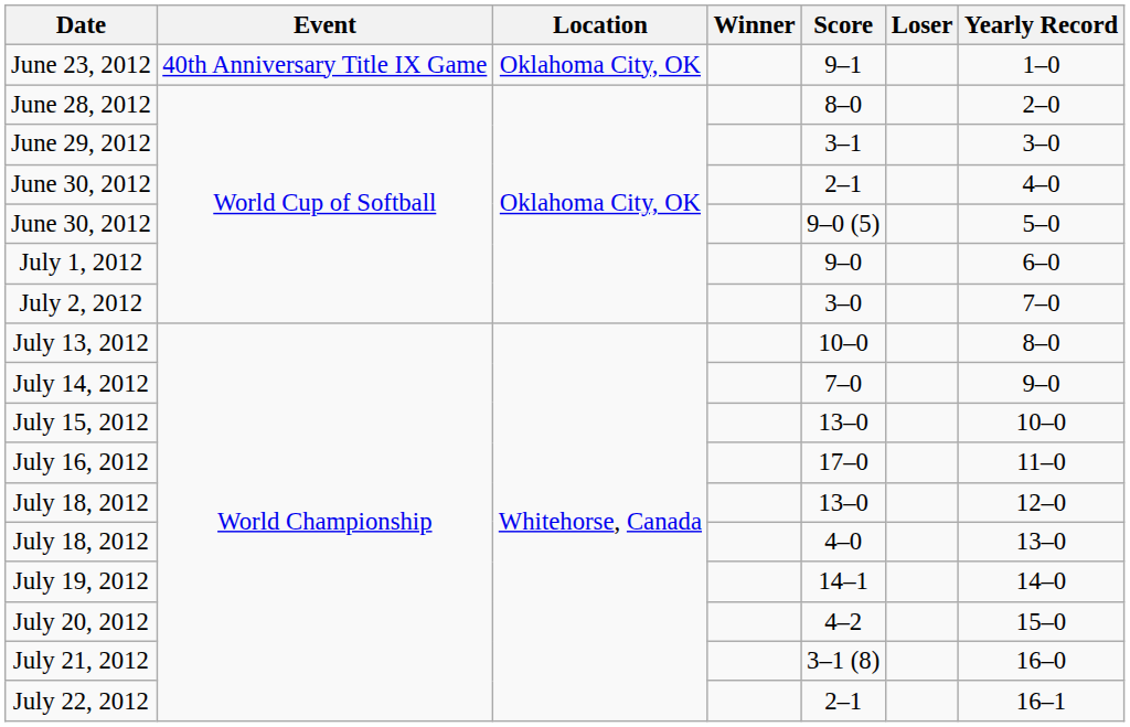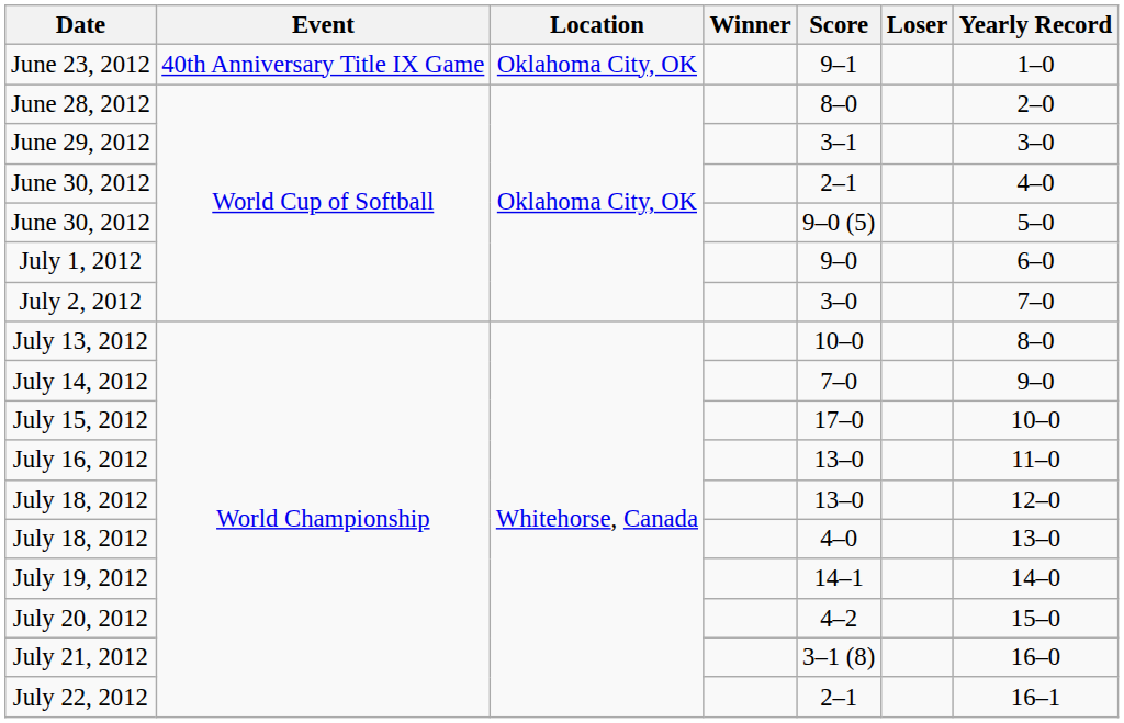 <table class="wikitable">
 <tr>
 <th>Date</th>
 <th>Event</th>
 <th>Location</th>
 <th>Winner</th>
 <th>Score</th>
 <th>Loser</th>
 <th>Yearly Record</th>
 </tr>
 <tr align=center>
 <td>June 23, 2012</td>
 <td rowspan=1><a href='#'>40th Anniversary Title IX Game</a></td>
 <td rowspan=1><a href='#'>Oklahoma City, OK</a></td>
 <td></td>
 <td>9–1</td>
 <td></td>
 <td>1–0</td>
 </tr>
 <tr align=center>
 <td>June 28, 2012</td>
 <td rowspan=6><a href='#'>World Cup of Softball</a></td>
 <td rowspan=6><a href='#'>Oklahoma City, OK</a></td>
 <td></td>
 <td>8–0</td>
 <td></td>
 <td>2–0</td>
 </tr>
 <tr align=center>
 <td>June 29, 2012</td>
 <td></td>
 <td>3–1</td>
 <td></td>
 <td>3–0</td>
 </tr>
 <tr align=center>
 <td>June 30, 2012</td>
 <td></td>
 <td>2–1</td>
 <td></td>
 <td>4–0</td>
 </tr>
 <tr align=center>
 <td>June 30, 2012</td>
 <td></td>
 <td>9–0 (5)</td>
 <td></td>
 <td>5–0</td>
 </tr>
 <tr align=center>
 <td>July 1, 2012</td>
 <td></td>
 <td>9–0</td>
 <td></td>
 <td>6–0</td>
 </tr>
 <tr align=center>
 <td>July 2, 2012</td>
 <td></td>
 <td>3–0</td>
 <td></td>
 <td>7–0</td>
 </tr>
 <tr align=center>
 <td>July 13, 2012</td>
 <td rowspan=10><a href='#'>World Championship</a></td>
 <td rowspan=10><a href='#'>Whitehorse</a>, <a href='#'>Canada</a></td>
 <td></td>
 <td>10–0</td>
 <td></td>
 <td>8–0</td>
 </tr>
 <tr align=center>
 <td>July 14, 2012</td>
 <td></td>
 <td>7–0</td>
 <td></td>
 <td>9–0</td>
 </tr>
 <tr align=center>
 <td>July 15, 2012</td>
 <td></td>
-<td>13–0</td>
+<td>17–0</td>
 <td></td>
 <td>10–0</td>
 </tr>
 <tr align=center>
 <td>July 16, 2012</td>
 <td></td>
-<td>17–0</td>
+<td>13–0</td>
 <td></td>
 <td>11–0</td>
 </tr>
 <tr align=center>
 <td>July 18, 2012</td>
 <td></td>
 <td>13–0</td>
 <td></td>
 <td>12–0</td>
 </tr>
 <tr align=center>
 <td>July 18, 2012</td>
 <td></td>
 <td>4–0</td>
 <td></td>
 <td>13–0</td>
 </tr>
 <tr align=center>
 <td>July 19, 2012</td>
 <td></td>
 <td>14–1</td>
 <td></td>
 <td>14–0</td>
 </tr>
 <tr align=center>
 <td>July 20, 2012</td>
 <td></td>
 <td>4–2</td>
 <td></td>
 <td>15–0</td>
 </tr>
 <tr align=center>
 <td>July 21, 2012</td>
 <td></td>
 <td>3–1 (8)</td>
 <td></td>
 <td>16–0</td>
 </tr>
 <tr align=center>
 <td>July 22, 2012</td>
 <td></td>
 <td>2–1</td>
 <td></td>
 <td>16–1</td>
 </tr>
 </table>
